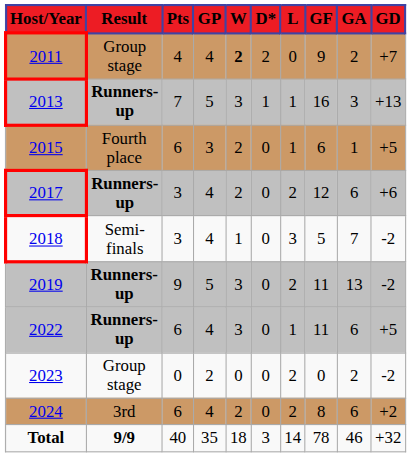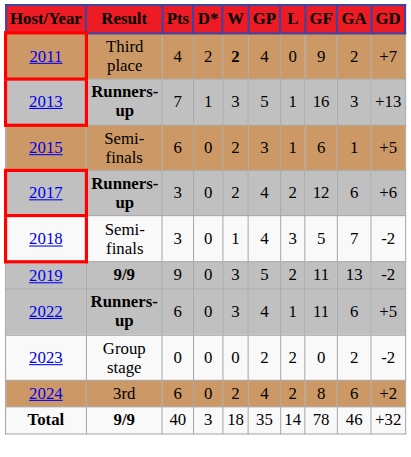 <table Class = "wikitable" style = "text-align: center; width:35%;">
 <tr>
 <th style="background:#ED1C24;border: 2px solid #3F43A4;"><span>Host/Year</span></th>
 <th style="background:#ED1C24;border: 2px solid #3F43A4;"><span>Result</span></th>
 <th style="background:#ED1C24;border: 2px solid #3F43A4;"><span>Pts</span></th>
+<th style="background:#ED1C24;border: 2px solid #3F43A4;"><span>D*</span></th>
+<th style="background:#ED1C24;border: 2px solid #3F43A4;"><span>W</span></th>
 <th style="background:#ED1C24;border: 2px solid #3F43A4;"><span>GP</span></th>
-<th style="background:#ED1C24;border: 2px solid #3F43A4;"><span>W</span></th>
-<th style="background:#ED1C24;border: 2px solid #3F43A4;"><span>D*</span></th>
 <th style="background:#ED1C24;border: 2px solid #3F43A4;"><span>L</span></th>
 <th style="background:#ED1C24;border: 2px solid #3F43A4;"><span>GF</span></th>
 <th style="background:#ED1C24;border: 2px solid #3F43A4;"><span>GA</span></th>
 <th style="background:#ED1C24;border: 2px solid #3F43A4;"><span>GD</span></th>
 </tr>
 <tr bgcolor="#cc9966">
 <td style="border: 3px solid red"> <a href='#'>2011</a></td>
-<td>Group stage</td>
+<td>Third place</td>
 <td>4</td>
+<td>2</td>
+<td><strong>2</strong></td>
 <td>4</td>
-<td><strong>2</strong></td>
-<td>2</td>
 <td>0</td>
 <td>9</td>
 <td>2</td>
 <td>+7</td>
 </tr>
 <tr bgcolor=silver>
 <td style="border: 3px solid red"> <a href='#'>2013</a></td>
 <td><strong>Runners-up</strong></td>
 <td>7</td>
+<td>1</td>
+<td>3</td>
 <td>5</td>
-<td>3</td>
-<td>1</td>
 <td>1</td>
 <td>16</td>
 <td>3</td>
 <td>+13</td>
 </tr>
 <tr bgcolor="#cc9966">
 <td> <a href='#'>2015</a></td>
-<td>Fourth place</td>
+<td>Semi-finals</td>
 <td>6</td>
+<td>0</td>
+<td>2</td>
 <td>3</td>
-<td>2</td>
-<td>0</td>
 <td>1</td>
 <td>6</td>
 <td>1</td>
 <td>+5</td>
 </tr>
 <tr bgcolor=silver>
 <td style="border: 3px solid red"> <a href='#'>2017</a></td>
 <td><strong>Runners-up</strong></td>
 <td>3</td>
+<td>0</td>
+<td>2</td>
 <td>4</td>
-<td>2</td>
-<td>0</td>
 <td>2</td>
 <td>12</td>
 <td>6</td>
 <td>+6</td>
 </tr>
 <tr>
 <td style="border: 3px solid red"> <a href='#'>2018</a></td>
 <td>Semi-finals</td>
 <td>3</td>
+<td>0</td>
+<td>1</td>
 <td>4</td>
-<td>1</td>
-<td>0</td>
 <td>3</td>
 <td>5</td>
 <td>7</td>
 <td>-2</td>
 </tr>
 <tr bgcolor=silver>
 <td> <a href='#'>2019</a></td>
-<td><strong>Runners-up</strong></td>
+<td><strong>9/9</strong></td>
 <td>9</td>
+<td>0</td>
+<td>3</td>
 <td>5</td>
-<td>3</td>
-<td>0</td>
 <td>2</td>
 <td>11</td>
 <td>13</td>
 <td>-2</td>
 </tr>
 <tr bgcolor=silver>
 <td> <a href='#'>2022</a></td>
 <td><strong>Runners-up</strong></td>
 <td>6</td>
+<td>0</td>
+<td>3</td>
 <td>4</td>
-<td>3</td>
-<td>0</td>
 <td>1</td>
 <td>11</td>
 <td>6</td>
 <td>+5</td>
 </tr>
 <tr>
 <td> <a href='#'>2023</a></td>
 <td>Group stage</td>
 <td>0</td>
-<td>2</td>
 <td>0</td>
 <td>0</td>
+<td>2</td>
 <td>2</td>
 <td>0</td>
 <td>2</td>
 <td>-2</td>
 </tr>
 <tr bgcolor="#cc9966">
 <td> <a href='#'>2024</a></td>
 <td>3rd</td>
 <td>6</td>
+<td>0</td>
+<td>2</td>
 <td>4</td>
-<td>2</td>
-<td>0</td>
 <td>2</td>
 <td>8</td>
 <td>6</td>
 <td>+2</td>
 </tr>
 <tr>
 <td><strong>Total</strong></td>
 <td><strong>9/9</strong></td>
 <td>40</td>
+<td>3</td>
+<td>18</td>
 <td>35</td>
-<td>18</td>
-<td>3</td>
 <td>14</td>
 <td>78</td>
 <td>46</td>
 <td>+32</td>
 </tr>
 </table>
